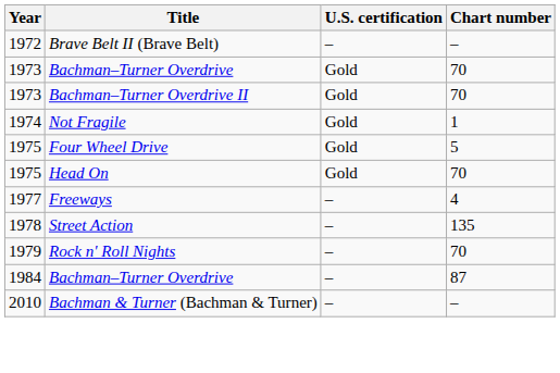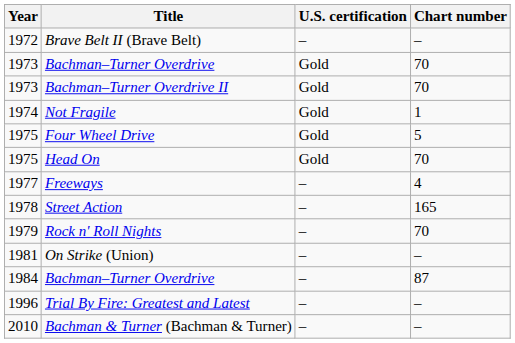 <table class="wikitable">
 <tr>
 <th>Year</th>
 <th>Title</th>
 <th>U.S. certification</th>
 <th>Chart number</th>
 </tr>
 <tr>
 <td>1972</td>
 <td><em>Brave Belt II</em> (Brave Belt)</td>
 <td>–</td>
 <td>–</td>
 </tr>
 <tr>
 <td>1973</td>
 <td><em><a href='#'>Bachman–Turner Overdrive</a></em></td>
 <td>Gold</td>
 <td>70</td>
 </tr>
 <tr>
 <td>1973</td>
 <td><em><a href='#'>Bachman–Turner Overdrive II</a></em></td>
 <td>Gold</td>
 <td>70</td>
 </tr>
 <tr>
 <td>1974</td>
 <td><em><a href='#'>Not Fragile</a></em></td>
 <td>Gold</td>
 <td>1</td>
 </tr>
 <tr>
 <td>1975</td>
 <td><em><a href='#'>Four Wheel Drive</a></em></td>
 <td>Gold</td>
 <td>5</td>
 </tr>
 <tr>
 <td>1975</td>
 <td><em><a href='#'>Head On</a></em></td>
 <td>Gold</td>
 <td>70</td>
 </tr>
 <tr>
 <td>1977</td>
 <td><em><a href='#'>Freeways</a></em></td>
 <td>–</td>
 <td>4</td>
 </tr>
 <tr>
 <td>1978</td>
 <td><em><a href='#'>Street Action</a></em></td>
 <td>–</td>
-<td>135</td>
+<td>165</td>
 </tr>
 <tr>
 <td>1979</td>
 <td><em><a href='#'>Rock n' Roll Nights</a></em></td>
 <td>–</td>
 <td>70</td>
 </tr>
 <tr>
+<td>1981</td>
+<td><em>On Strike</em> (Union)</td>
+<td>–</td>
+<td>–</td>
+</tr>
+<tr>
 <td>1984</td>
 <td><em><a href='#'>Bachman–Turner Overdrive</a></em></td>
 <td>–</td>
 <td>87</td>
+</tr>
+<tr>
+<td>1996</td>
+<td><em><a href='#'>Trial By Fire: Greatest and Latest</a></em></td>
+<td>–</td>
+<td>–</td>
 </tr>
 <tr>
 <td>2010</td>
 <td><em><a href='#'>Bachman & Turner</a></em> (Bachman & Turner)</td>
 <td>–</td>
 <td>–</td>
 </tr>
 </table>
